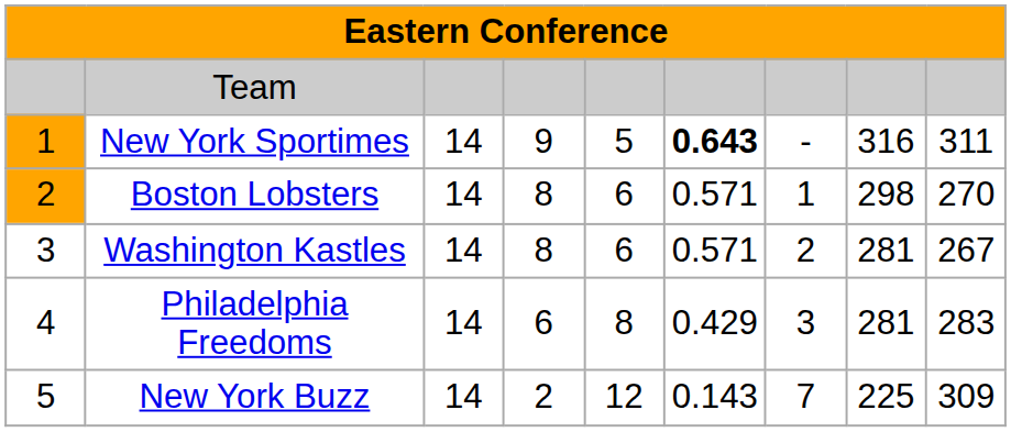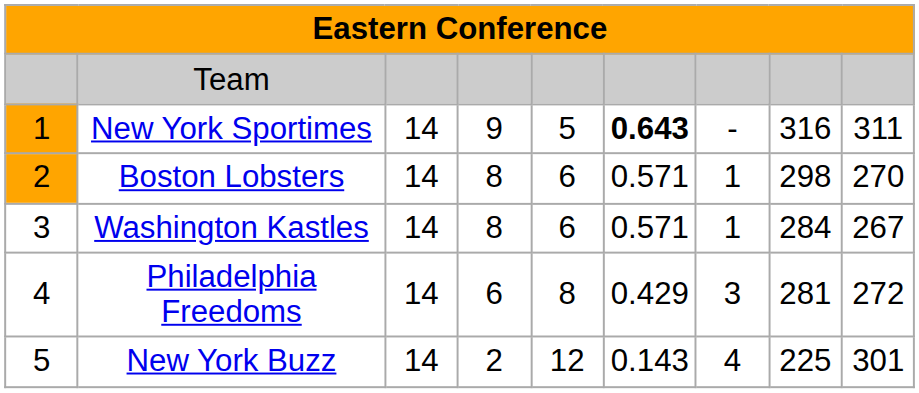 <table class="wikitable" style="margin:1em; clear:right; text-align:left; line-height:normal; width=50%">
 <tr>
 <td style="text-align:center; background:orange" colspan=9><strong>Eastern Conference</strong></td>
 </tr>
 <tr>
 <td style="text-align:center; background-color:#CCCCCC; width:30px"></td>
 <td style="text-align:center; background-color:#CCCCCC; width:150px">Team</td>
 <td style="text-align:center; background-color:#CCCCCC; width:30px"></td>
 <td style="text-align:center; background-color:#CCCCCC; width:30px"></td>
 <td style="text-align:center; background-color:#CCCCCC; width:30px"></td>
 <td style="text-align:center; background-color:#CCCCCC; width:30px"></td>
 <td style="text-align:center; background-color:#CCCCCC; width:30px"></td>
 <td style="text-align:center; background-color:#CCCCCC; width:30px"></td>
 <td style="text-align:center; background-color:#CCCCCC; width:30px"></td>
 </tr>
 <tr>
 <td style="text-align:center; background:orange; width:30px">1</td>
 <td style="text-align:center; background:white; width:150px"><a href='#'>New York Sportimes</a></td>
 <td style="text-align:center; background:white; width:30px">14</td>
 <td style="text-align:center; background:white; width:30px">9</td>
 <td style="text-align:center; background:white; width:30px">5</td>
 <td style="text-align:center; background:white; width:30px"><strong>0.643</strong></td>
 <td style="text-align:center; background:white; width:30px">-</td>
 <td style="text-align:center; background:white; width:30px">316</td>
 <td style="text-align:center; background:white; width:30px">311</td>
 </tr>
 <tr>
 <td style="text-align:center; background:orange; width:30px">2</td>
 <td style="text-align:center; background:white; width:150px"><a href='#'>Boston Lobsters</a></td>
 <td style="text-align:center; background:white; width:30px">14</td>
 <td style="text-align:center; background:white; width:30px">8</td>
 <td style="text-align:center; background:white; width:30px">6</td>
 <td style="text-align:center; background:white; width:30px">0.571</td>
 <td style="text-align:center; background:white; width:30px">1</td>
 <td style="text-align:center; background:white; width:30px">298</td>
 <td style="text-align:center; background:white; width:30px">270</td>
 </tr>
 <tr>
 <td style="text-align:center; background:white; width:30px">3</td>
 <td style="text-align:center; background:white; width:150px"><a href='#'>Washington Kastles</a></td>
 <td style="text-align:center; background:white; width:30px">14</td>
 <td style="text-align:center; background:white; width:30px">8</td>
 <td style="text-align:center; background:white; width:30px">6</td>
 <td style="text-align:center; background:white; width:30px">0.571</td>
-<td style="text-align:center; background:white; width:30px">2</td>
-<td style="text-align:center; background:white; width:30px">281</td>
+<td style="text-align:center; background:white; width:30px">1</td>
+<td style="text-align:center; background:white; width:30px">284</td>
 <td style="text-align:center; background:white; width:30px">267</td>
 </tr>
 <tr>
 <td style="text-align:center; background:white; width:30px">4</td>
 <td style="text-align:center; background:white; width:150px"><a href='#'>Philadelphia Freedoms</a></td>
 <td style="text-align:center; background:white; width:30px">14</td>
 <td style="text-align:center; background:white; width:30px">6</td>
 <td style="text-align:center; background:white; width:30px">8</td>
 <td style="text-align:center; background:white; width:30px">0.429</td>
 <td style="text-align:center; background:white; width:30px">3</td>
 <td style="text-align:center; background:white; width:30px">281</td>
-<td style="text-align:center; background:white; width:30px">283</td>
+<td style="text-align:center; background:white; width:30px">272</td>
 </tr>
 <tr>
 <td style="text-align:center; background:white; width:30px">5</td>
 <td style="text-align:center; background:white; width:150px"><a href='#'>New York Buzz</a></td>
 <td style="text-align:center; background:white; width:30px">14</td>
 <td style="text-align:center; background:white; width:30px">2</td>
 <td style="text-align:center; background:white; width:30px">12</td>
 <td style="text-align:center; background:white; width:30px">0.143</td>
-<td style="text-align:center; background:white; width:30px">7</td>
+<td style="text-align:center; background:white; width:30px">4</td>
 <td style="text-align:center; background:white; width:30px">225</td>
-<td style="text-align:center; background:white; width:30px">309</td>
+<td style="text-align:center; background:white; width:30px">301</td>
 </tr>
 </table>
